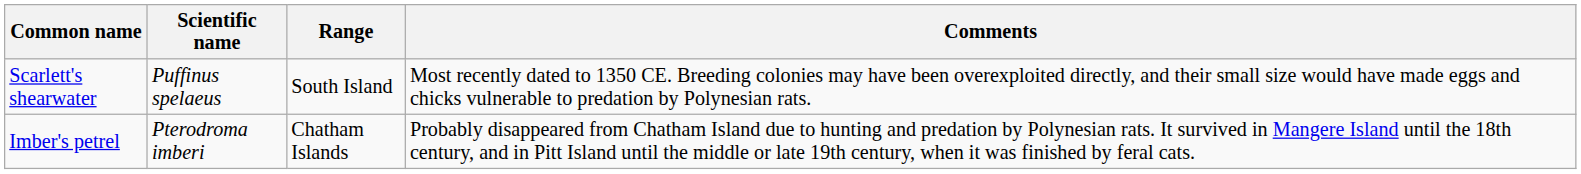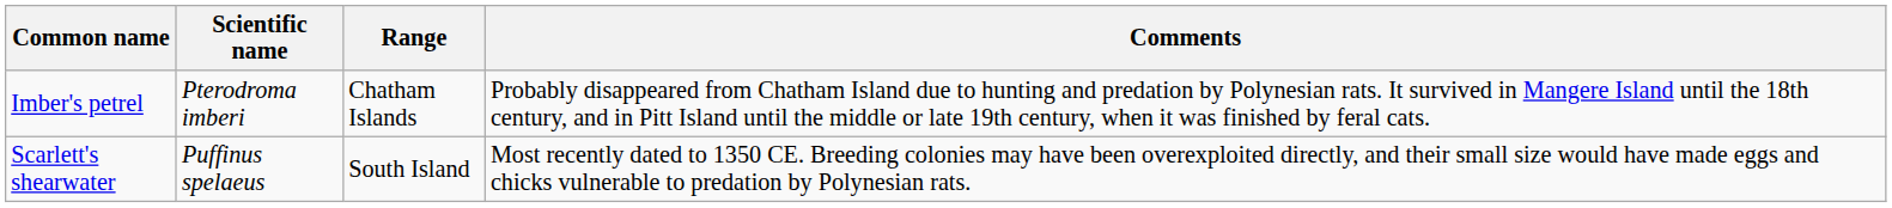 <table class="wikitable sortable">
 <tr>
 <th>Common name</th>
 <th>Scientific name</th>
 <th>Range</th>
 <th class="unsortable">Comments</th>
 </tr>
 <tr>
+<td><a href='#'>Imber's petrel</a></td>
+<td><em>Pterodroma imberi</em></td>
+<td>Chatham Islands</td>
+<td>Probably disappeared from Chatham Island due to hunting and predation by Polynesian rats. It survived in <a href='#'>Mangere Island</a> until the 18th century, and in Pitt Island until the middle or late 19th century, when it was finished by feral cats.</td>
+</tr>
+<tr>
 <td><a href='#'>Scarlett's shearwater</a></td>
 <td><em>Puffinus spelaeus</em></td>
 <td>South Island</td>
 <td>Most recently dated to 1350 CE. Breeding colonies may have been overexploited directly, and their small size would have made eggs and chicks vulnerable to predation by Polynesian rats.</td>
 </tr>
-<tr>
-<td><a href='#'>Imber's petrel</a></td>
-<td><em>Pterodroma imberi</em></td>
-<td>Chatham Islands</td>
-<td>Probably disappeared from Chatham Island due to hunting and predation by Polynesian rats. It survived in <a href='#'>Mangere Island</a> until the 18th century, and in Pitt Island until the middle or late 19th century, when it was finished by feral cats.</td>
-</tr>
 </table>
